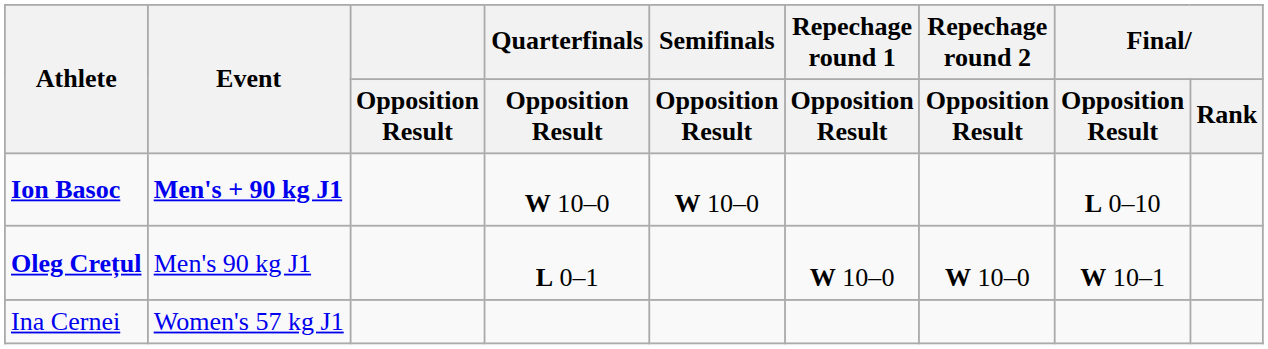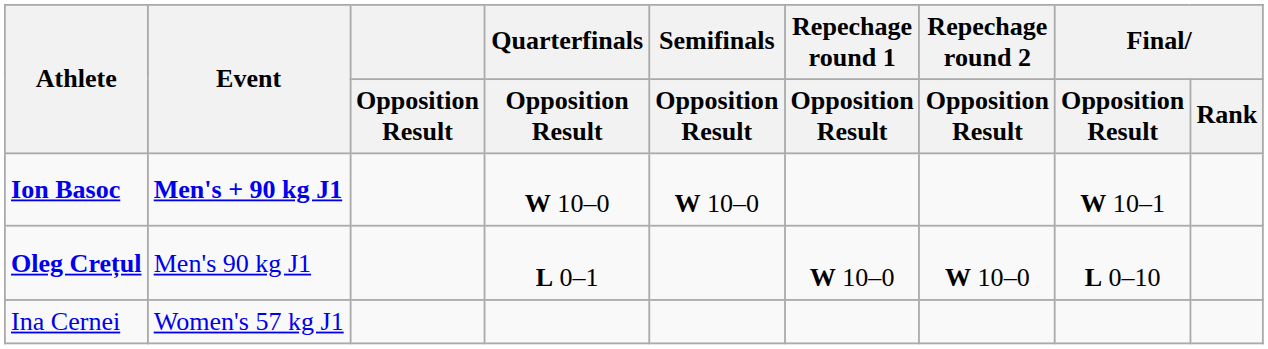 <table class="wikitable" style="font-size:90%">
 <tr>
 <th rowspan="2">Athlete</th>
 <th rowspan="2">Event</th>
 <th></th>
 <th>Quarterfinals</th>
 <th>Semifinals</th>
 <th>Repechage <br>round 1</th>
 <th>Repechage <br>round 2</th>
 <th colspan=2>Final/<br></th>
 </tr>
 <tr>
 <th>Opposition<br>Result</th>
 <th>Opposition<br>Result</th>
 <th>Opposition<br>Result</th>
 <th>Opposition<br>Result</th>
 <th>Opposition<br>Result</th>
 <th>Opposition<br>Result</th>
 <th>Rank</th>
 </tr>
 <tr align=center>
 <td align=left><strong><a href='#'>Ion Basoc</a></strong></td>
 <td align=left><strong><a href='#'>Men's + 90 kg J1</a></strong></td>
 <td></td>
 <td><br><strong>W</strong> 10–0</td>
 <td><br><strong>W</strong> 10–0</td>
 <td></td>
 <td></td>
-<td><br><strong>L</strong> 0–10</td>
+<td><br><strong>W</strong> 10–1</td>
 <td></td>
 </tr>
 <tr align=center>
 <td align=left><strong><a href='#'>Oleg Crețul</a></strong></td>
 <td align=left><a href='#'>Men's 90 kg J1</a></td>
 <td></td>
 <td><br><strong>L</strong> 0–1</td>
 <td></td>
 <td><br><strong>W</strong> 10–0</td>
 <td><br><strong>W</strong> 10–0</td>
-<td><br><strong>W</strong> 10–1</td>
+<td><br><strong>L</strong> 0–10</td>
 <td></td>
 </tr>
 <tr align=center>
 <td align=left><a href='#'>Ina Cernei</a></td>
 <td align=left><a href='#'>Women's 57 kg J1</a></td>
 <td></td>
 <td></td>
 <td></td>
 <td></td>
 <td></td>
 <td></td>
 <td></td>
 </tr>
 </table>
